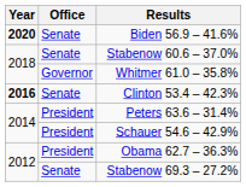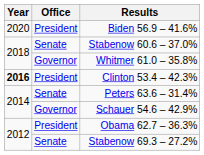 <table class=wikitable>
 <tr>
 <th width="30">Year</th>
 <th width="60">Office</th>
 <th width="180">Results</th>
 </tr>
 <tr>
-<td><strong>2020</strong></td>
-<td><a href='#'>Senate</a></td>
+<td>2020</td>
+<td><a href='#'>President</a></td>
 <td align="right" ><a href='#'>Biden</a> 56.9 – 41.6%</td>
 </tr>
 <tr>
 <td rowspan="2">2018</td>
 <td><a href='#'>Senate</a></td>
 <td align="right" ><a href='#'>Stabenow</a> 60.6 – 37.0%</td>
 </tr>
 <tr>
 <td><a href='#'>Governor</a></td>
 <td align="right" ><a href='#'>Whitmer</a> 61.0 – 35.8%</td>
 </tr>
 <tr>
 <td><strong>2016</strong></td>
-<td><a href='#'>Senate</a></td>
+<td><a href='#'>President</a></td>
 <td align="right" ><a href='#'>Clinton</a> 53.4 – 42.3%</td>
 </tr>
 <tr>
 <td rowspan="2">2014</td>
-<td><a href='#'>President</a></td>
+<td><a href='#'>Senate</a></td>
 <td align="right" ><a href='#'>Peters</a> 63.6 – 31.4%</td>
 </tr>
 <tr>
-<td><a href='#'>President</a></td>
+<td><a href='#'>Governor</a></td>
 <td align="right" ><a href='#'>Schauer</a> 54.6 – 42.9%</td>
 </tr>
 <tr>
 <td rowspan="2">2012</td>
 <td><a href='#'>President</a></td>
 <td align="right" ><a href='#'>Obama</a> 62.7 – 36.3%</td>
 </tr>
 <tr>
 <td><a href='#'>Senate</a></td>
 <td align="right" ><a href='#'>Stabenow</a> 69.3 – 27.2%</td>
 </tr>
 </table>
